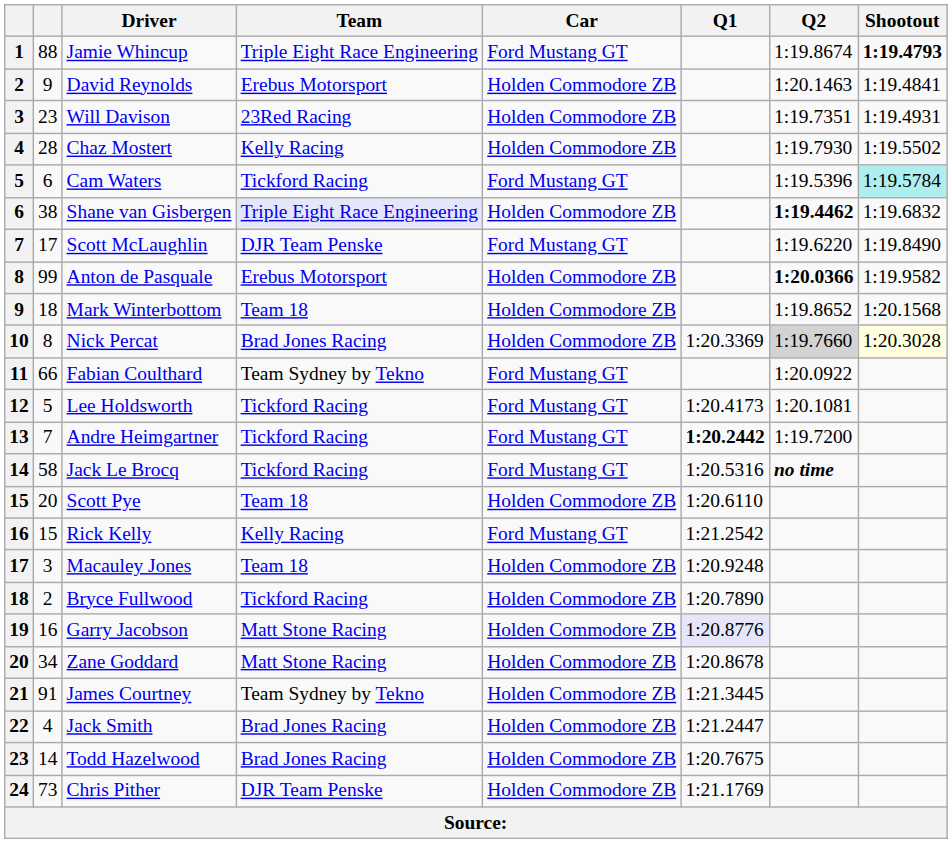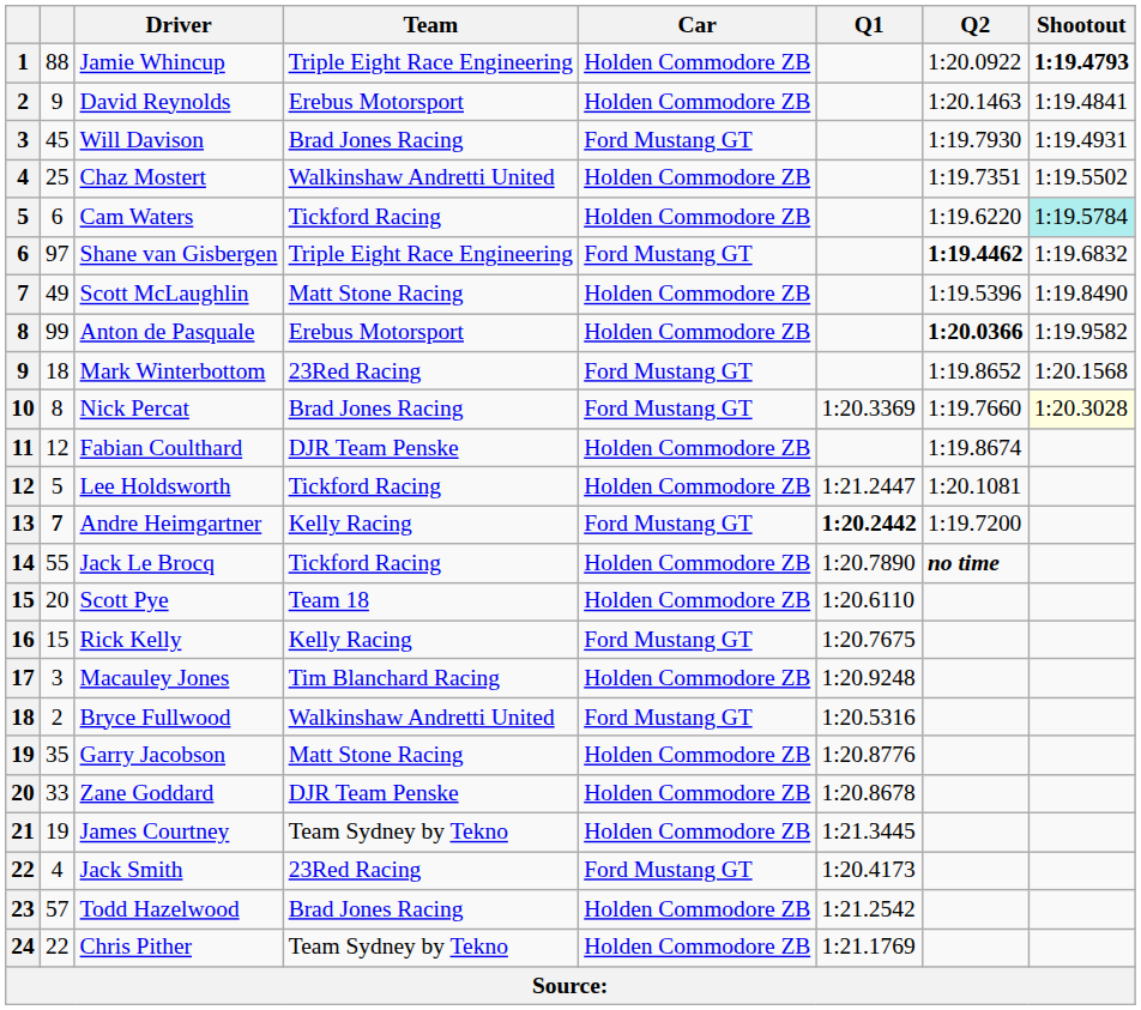 <table class="wikitable" style="font-size: 85%">
 <tr>
 <th></th>
 <th></th>
 <th>Driver</th>
 <th>Team</th>
 <th>Car</th>
 <th>Q1</th>
 <th>Q2</th>
 <th>Shootout</th>
 </tr>
 <tr>
 <th>1</th>
 <td align="center">88</td>
 <td> <a href='#'>Jamie Whincup</a></td>
 <td><a href='#'>Triple Eight Race Engineering</a></td>
-<td><a href='#'>Ford Mustang GT</a></td>
+<td><a href='#'>Holden Commodore ZB</a></td>
 <td></td>
-<td>1:19.8674</td>
+<td>1:20.0922</td>
 <td><strong>1:19.4793</strong></td>
 </tr>
 <tr>
 <th>2</th>
 <td align="center">9</td>
 <td> <a href='#'>David Reynolds</a></td>
 <td><a href='#'>Erebus Motorsport</a></td>
 <td><a href='#'>Holden Commodore ZB</a></td>
 <td></td>
 <td>1:20.1463</td>
 <td>1:19.4841</td>
 </tr>
 <tr>
 <th>3</th>
-<td align="center">23</td>
+<td align="center">45</td>
 <td> <a href='#'>Will Davison</a></td>
-<td><a href='#'>23Red Racing</a></td>
-<td><a href='#'>Holden Commodore ZB</a></td>
+<td><a href='#'>Brad Jones Racing</a></td>
+<td><a href='#'>Ford Mustang GT</a></td>
 <td></td>
-<td>1:19.7351</td>
+<td>1:19.7930</td>
 <td>1:19.4931</td>
 </tr>
 <tr>
 <th>4</th>
-<td align="center">28</td>
+<td align="center">25</td>
 <td> <a href='#'>Chaz Mostert</a></td>
-<td><a href='#'>Kelly Racing</a></td>
+<td><a href='#'>Walkinshaw Andretti United</a></td>
 <td><a href='#'>Holden Commodore ZB</a></td>
 <td></td>
-<td>1:19.7930</td>
+<td>1:19.7351</td>
 <td>1:19.5502</td>
 </tr>
 <tr>
 <th>5</th>
 <td align="center">6</td>
 <td> <a href='#'>Cam Waters</a></td>
 <td><a href='#'>Tickford Racing</a></td>
-<td><a href='#'>Ford Mustang GT</a></td>
+<td><a href='#'>Holden Commodore ZB</a></td>
 <td></td>
-<td>1:19.5396</td>
+<td>1:19.6220</td>
 <td style="background: paleturquoise;">1:19.5784</td>
 </tr>
 <tr>
 <th>6</th>
-<td align="center">38</td>
+<td align="center">97</td>
 <td> <a href='#'>Shane van Gisbergen</a></td>
-<td style="background: lavender;"><a href='#'>Triple Eight Race Engineering</a></td>
-<td><a href='#'>Holden Commodore ZB</a></td>
+<td><a href='#'>Triple Eight Race Engineering</a></td>
+<td><a href='#'>Ford Mustang GT</a></td>
 <td></td>
 <td><strong>1:19.4462</strong></td>
 <td>1:19.6832</td>
 </tr>
 <tr>
 <th>7</th>
-<td align="center">17</td>
+<td align="center">49</td>
 <td> <a href='#'>Scott McLaughlin</a></td>
-<td><a href='#'>DJR Team Penske</a></td>
-<td><a href='#'>Ford Mustang GT</a></td>
+<td><a href='#'>Matt Stone Racing</a></td>
+<td><a href='#'>Holden Commodore ZB</a></td>
 <td></td>
-<td>1:19.6220</td>
+<td>1:19.5396</td>
 <td>1:19.8490</td>
 </tr>
 <tr>
 <th>8</th>
 <td align="center">99</td>
 <td> <a href='#'>Anton de Pasquale</a></td>
 <td><a href='#'>Erebus Motorsport</a></td>
 <td><a href='#'>Holden Commodore ZB</a></td>
 <td></td>
 <td><strong>1:20.0366</strong></td>
 <td>1:19.9582</td>
 </tr>
 <tr>
 <th>9</th>
 <td align="center">18</td>
 <td> <a href='#'>Mark Winterbottom</a></td>
-<td><a href='#'>Team 18</a></td>
-<td><a href='#'>Holden Commodore ZB</a></td>
+<td><a href='#'>23Red Racing</a></td>
+<td><a href='#'>Ford Mustang GT</a></td>
 <td></td>
 <td>1:19.8652</td>
 <td>1:20.1568</td>
 </tr>
 <tr>
 <th>10</th>
 <td align="center">8</td>
 <td> <a href='#'>Nick Percat</a></td>
 <td><a href='#'>Brad Jones Racing</a></td>
-<td><a href='#'>Holden Commodore ZB</a></td>
+<td><a href='#'>Ford Mustang GT</a></td>
 <td>1:20.3369</td>
-<td style="background: lightgrey;">1:19.7660</td>
+<td>1:19.7660</td>
 <td style="background: lightyellow;">1:20.3028</td>
 </tr>
 <tr>
 <th>11</th>
-<td align="center">66</td>
+<td align="center">12</td>
 <td> <a href='#'>Fabian Coulthard</a></td>
-<td>Team Sydney by <a href='#'>Tekno</a></td>
-<td><a href='#'>Ford Mustang GT</a></td>
+<td><a href='#'>DJR Team Penske</a></td>
+<td><a href='#'>Holden Commodore ZB</a></td>
 <td></td>
-<td>1:20.0922</td>
+<td>1:19.8674</td>
 <td></td>
 </tr>
 <tr>
 <th>12</th>
 <td align="center">5</td>
 <td> <a href='#'>Lee Holdsworth</a></td>
 <td><a href='#'>Tickford Racing</a></td>
-<td><a href='#'>Ford Mustang GT</a></td>
-<td>1:20.4173</td>
+<td><a href='#'>Holden Commodore ZB</a></td>
+<td>1:21.2447</td>
 <td>1:20.1081</td>
 <td></td>
 </tr>
 <tr>
 <th>13</th>
-<td align="center">7</td>
+<td align="center"><strong>7</strong></td>
 <td> <a href='#'>Andre Heimgartner</a></td>
-<td><a href='#'>Tickford Racing</a></td>
+<td><a href='#'>Kelly Racing</a></td>
 <td><a href='#'>Ford Mustang GT</a></td>
 <td><strong>1:20.2442</strong></td>
 <td>1:19.7200</td>
 <td></td>
 </tr>
 <tr>
 <th>14</th>
-<td align="center">58</td>
+<td align="center">55</td>
 <td> <a href='#'>Jack Le Brocq</a></td>
 <td><a href='#'>Tickford Racing</a></td>
-<td><a href='#'>Ford Mustang GT</a></td>
-<td>1:20.5316</td>
+<td><a href='#'>Holden Commodore ZB</a></td>
+<td>1:20.7890</td>
 <td><strong><em>no time</em></strong></td>
 <td></td>
 </tr>
 <tr>
 <th>15</th>
 <td align="center">20</td>
 <td> <a href='#'>Scott Pye</a></td>
 <td><a href='#'>Team 18</a></td>
 <td><a href='#'>Holden Commodore ZB</a></td>
 <td>1:20.6110</td>
 <td></td>
 <td></td>
 </tr>
 <tr>
 <th>16</th>
 <td align="center">15</td>
 <td> <a href='#'>Rick Kelly</a></td>
 <td><a href='#'>Kelly Racing</a></td>
 <td><a href='#'>Ford Mustang GT</a></td>
-<td>1:21.2542</td>
+<td>1:20.7675</td>
 <td></td>
 <td></td>
 </tr>
 <tr>
 <th>17</th>
 <td align="center">3</td>
 <td> <a href='#'>Macauley Jones</a></td>
-<td><a href='#'>Team 18</a></td>
+<td><a href='#'>Tim Blanchard Racing</a></td>
 <td><a href='#'>Holden Commodore ZB</a></td>
 <td>1:20.9248</td>
 <td></td>
 <td></td>
 </tr>
 <tr>
 <th>18</th>
 <td align="center">2</td>
 <td> <a href='#'>Bryce Fullwood</a></td>
-<td><a href='#'>Tickford Racing</a></td>
-<td><a href='#'>Holden Commodore ZB</a></td>
-<td>1:20.7890</td>
+<td><a href='#'>Walkinshaw Andretti United</a></td>
+<td><a href='#'>Ford Mustang GT</a></td>
+<td>1:20.5316</td>
 <td></td>
 <td></td>
 </tr>
 <tr>
 <th>19</th>
-<td align="center">16</td>
+<td align="center">35</td>
 <td> <a href='#'>Garry Jacobson</a></td>
 <td><a href='#'>Matt Stone Racing</a></td>
 <td><a href='#'>Holden Commodore ZB</a></td>
-<td style="background: lavender;">1:20.8776</td>
+<td>1:20.8776</td>
 <td></td>
 <td></td>
 </tr>
 <tr>
 <th>20</th>
-<td align="center">34</td>
+<td align="center">33</td>
 <td> <a href='#'>Zane Goddard</a></td>
-<td><a href='#'>Matt Stone Racing</a></td>
+<td><a href='#'>DJR Team Penske</a></td>
 <td><a href='#'>Holden Commodore ZB</a></td>
 <td>1:20.8678</td>
 <td></td>
 <td></td>
 </tr>
 <tr>
 <th>21</th>
-<td align="center">91</td>
+<td align="center">19</td>
 <td> <a href='#'>James Courtney</a></td>
 <td>Team Sydney by <a href='#'>Tekno</a></td>
 <td><a href='#'>Holden Commodore ZB</a></td>
 <td>1:21.3445</td>
 <td></td>
 <td></td>
 </tr>
 <tr>
 <th>22</th>
 <td align="center">4</td>
 <td> <a href='#'>Jack Smith</a></td>
-<td><a href='#'>Brad Jones Racing</a></td>
-<td><a href='#'>Holden Commodore ZB</a></td>
-<td>1:21.2447</td>
+<td><a href='#'>23Red Racing</a></td>
+<td><a href='#'>Ford Mustang GT</a></td>
+<td>1:20.4173</td>
 <td></td>
 <td></td>
 </tr>
 <tr>
 <th>23</th>
-<td align="center">14</td>
+<td align="center">57</td>
 <td> <a href='#'>Todd Hazelwood</a></td>
 <td><a href='#'>Brad Jones Racing</a></td>
 <td><a href='#'>Holden Commodore ZB</a></td>
-<td>1:20.7675</td>
+<td>1:21.2542</td>
 <td></td>
 <td></td>
 </tr>
 <tr>
 <th>24</th>
-<td align="center">73</td>
+<td align="center">22</td>
 <td> <a href='#'>Chris Pither</a></td>
-<td><a href='#'>DJR Team Penske</a></td>
+<td>Team Sydney by <a href='#'>Tekno</a></td>
 <td><a href='#'>Holden Commodore ZB</a></td>
 <td>1:21.1769</td>
 <td></td>
 <td></td>
 </tr>
 <tr>
 <th colspan=8>Source:</th>
 </tr>
 </table>
